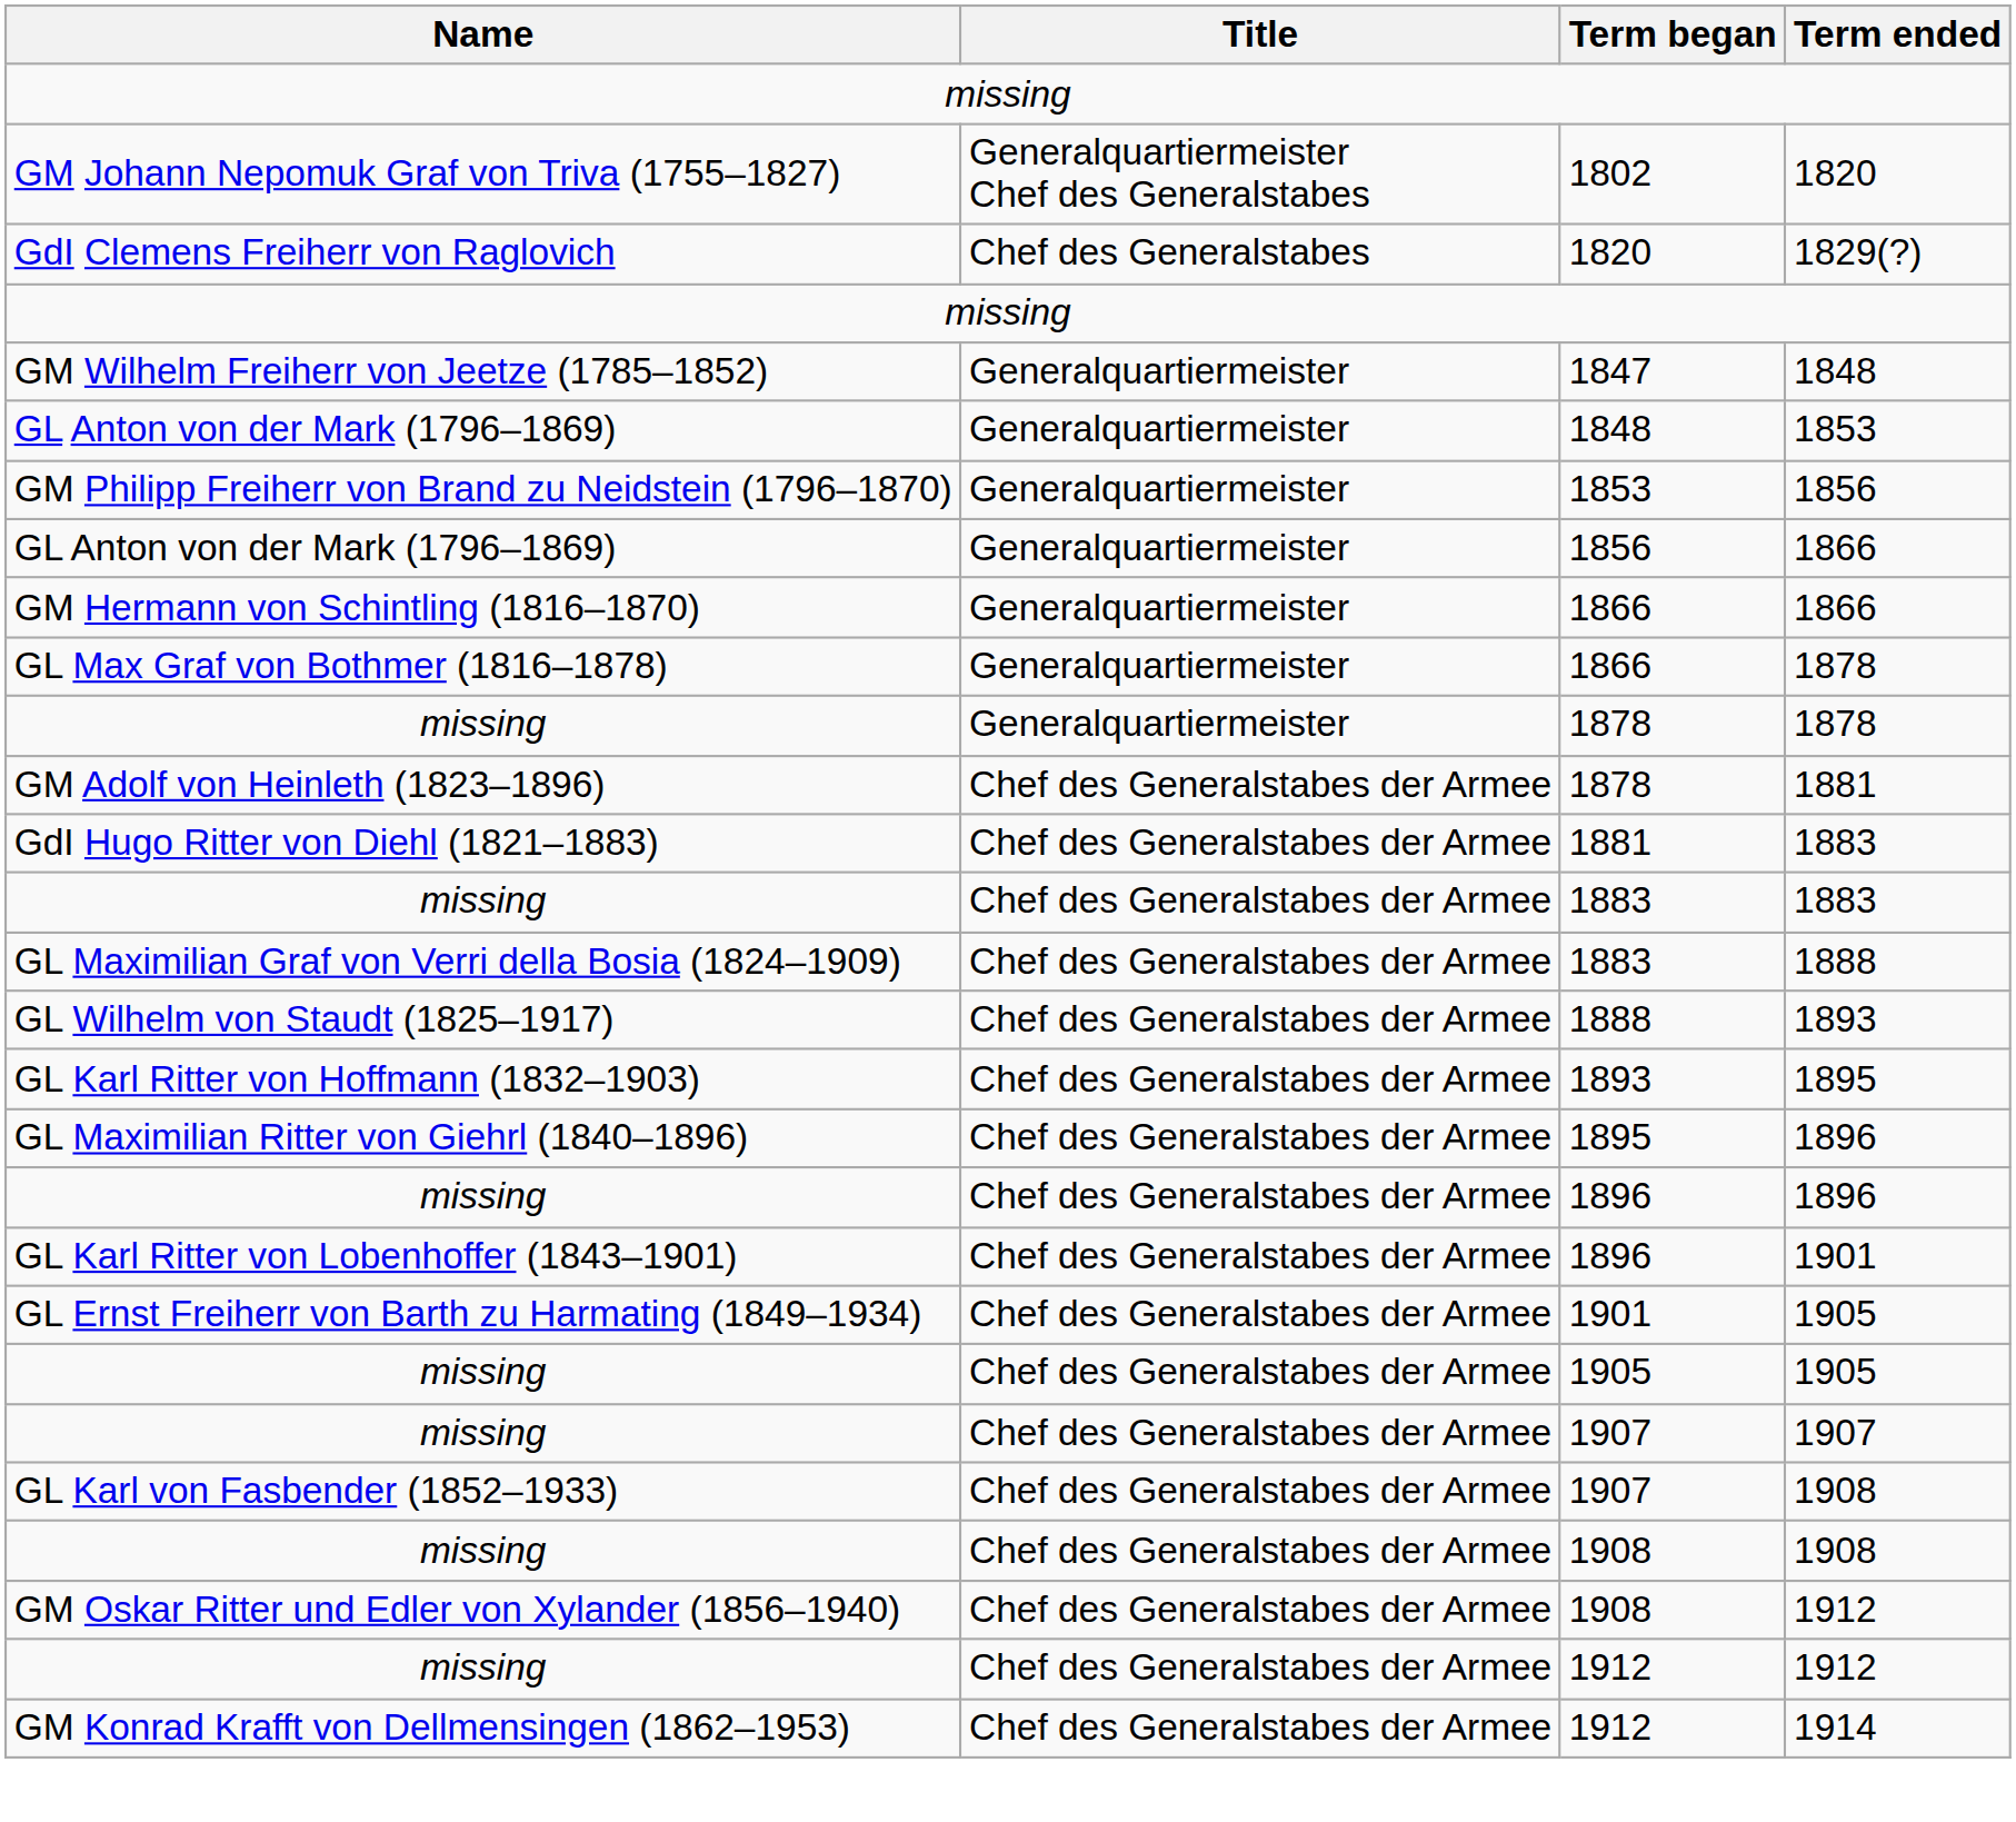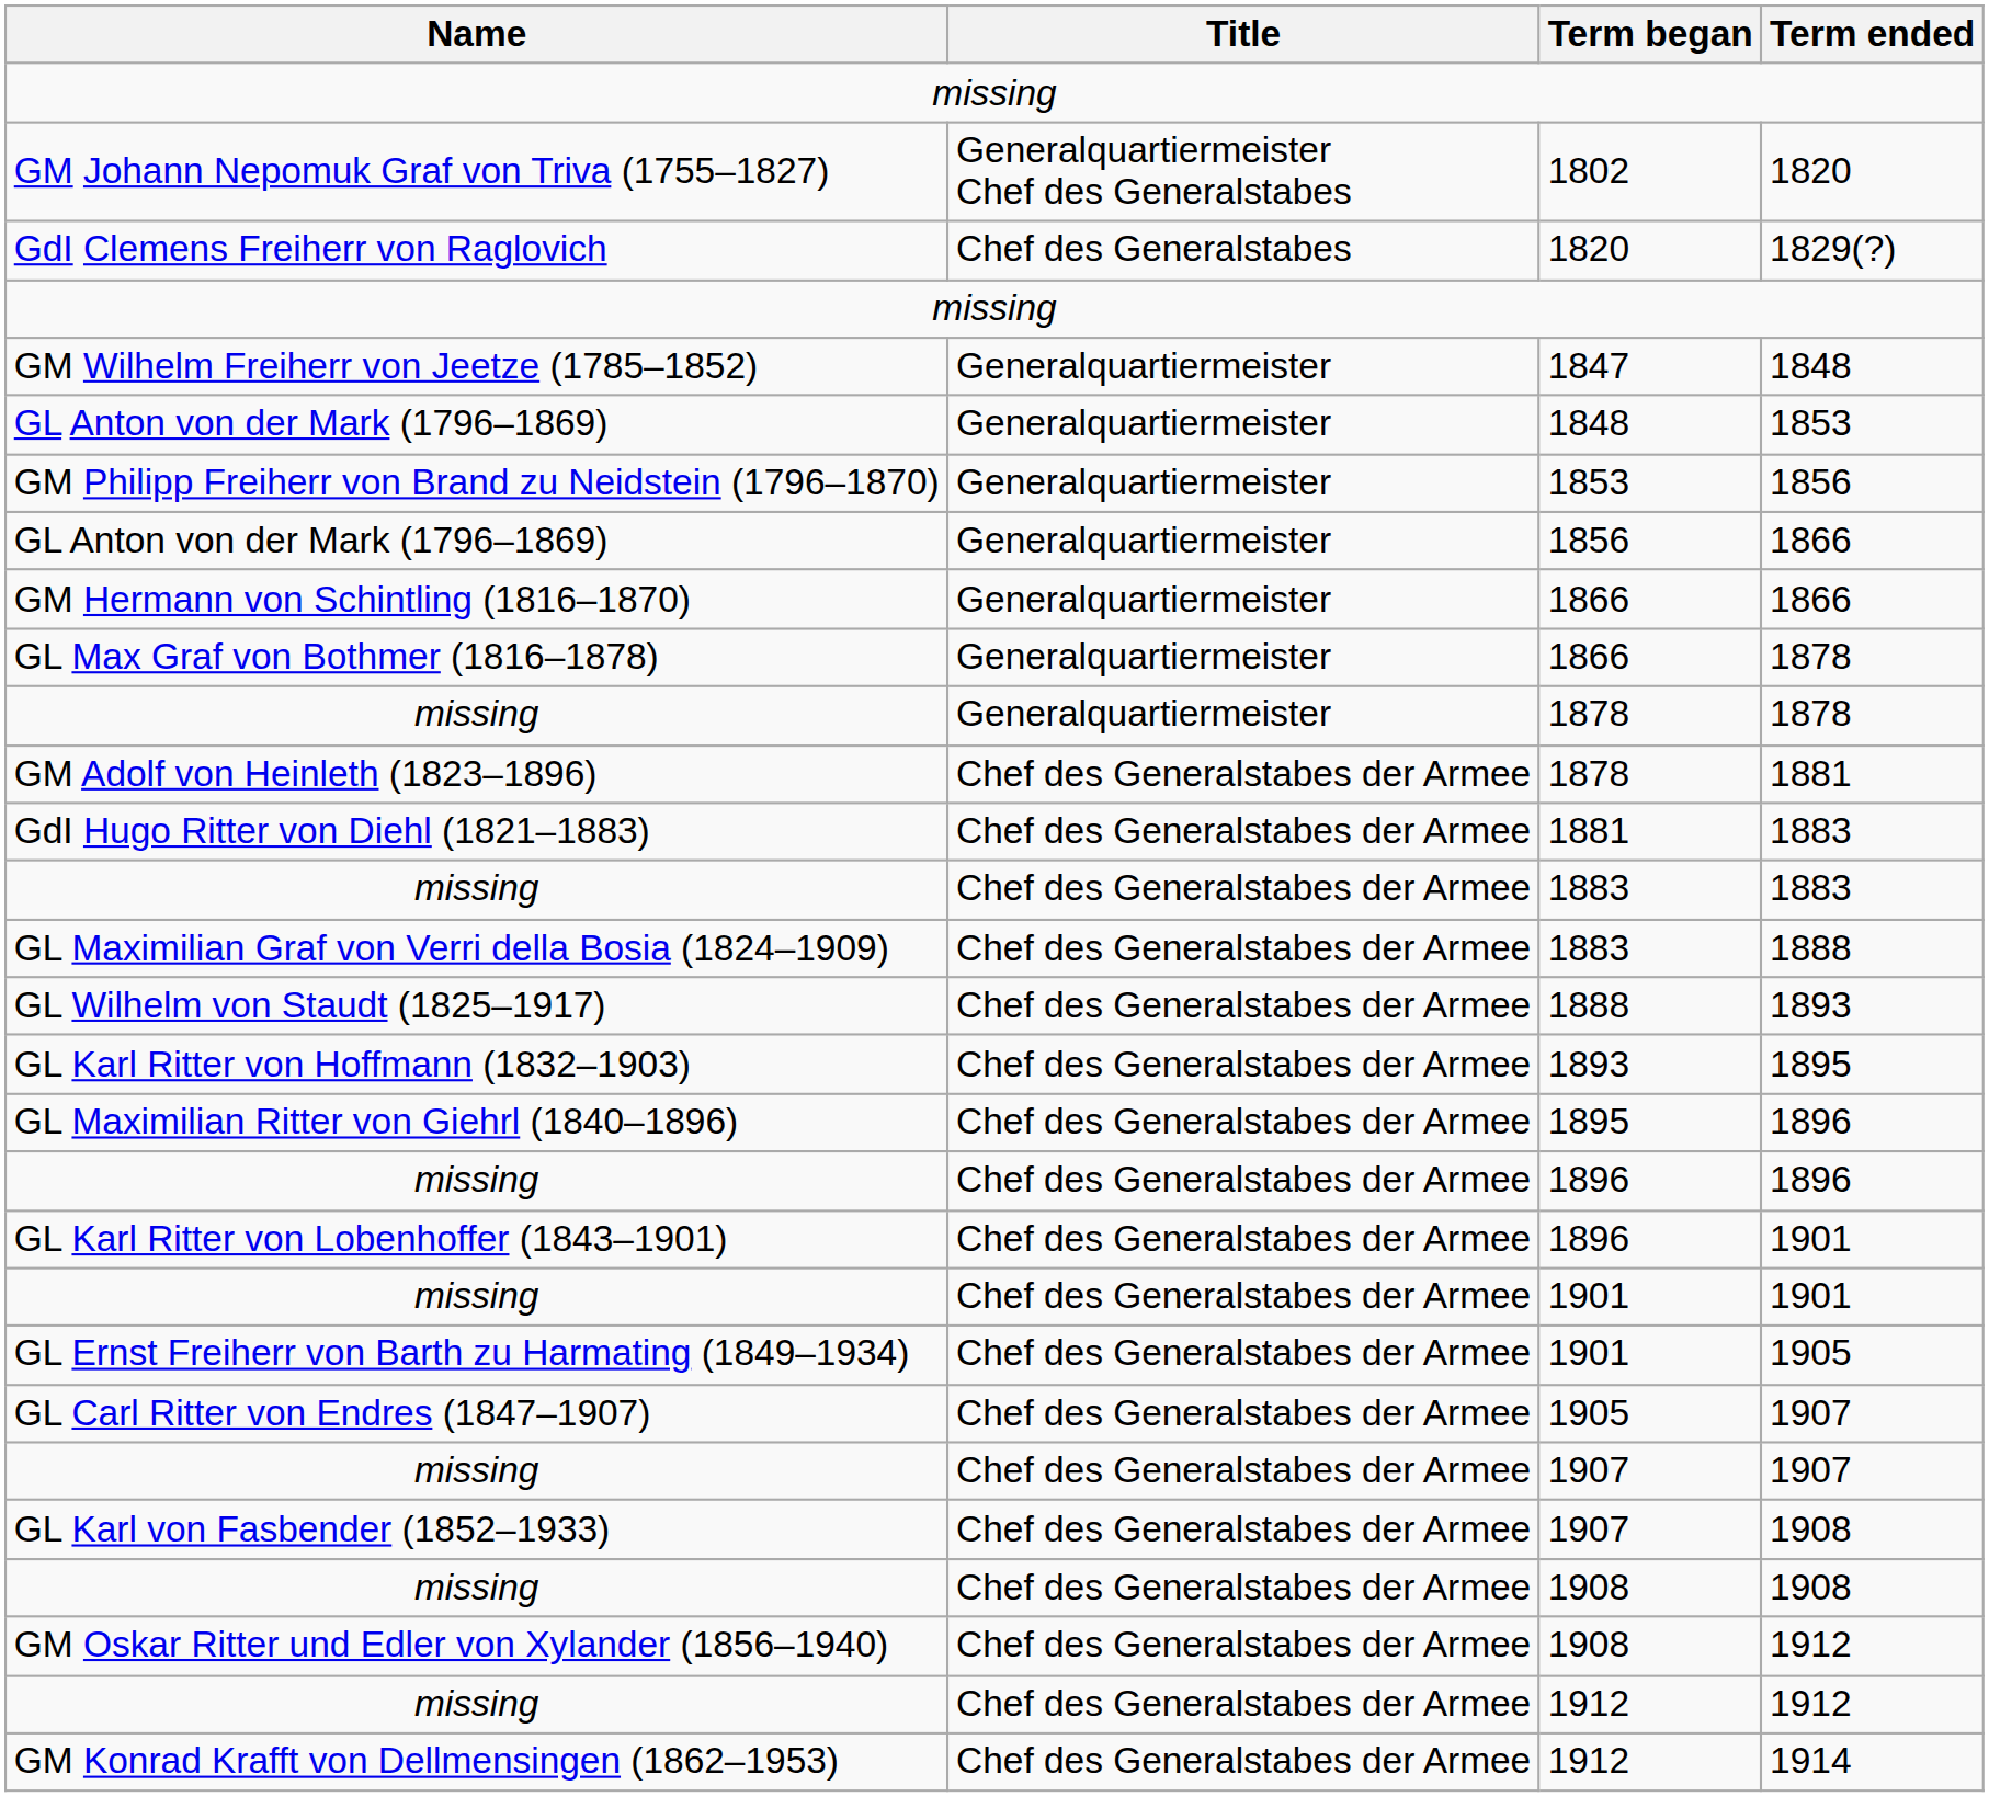 <table class="wikitable">
 <tr>
 <th>Name</th>
 <th>Title</th>
 <th>Term began</th>
 <th>Term ended</th>
 </tr>
 <tr>
 <td colspan="4" align="center"><em>missing</em></td>
 </tr>
 <tr>
 <td><a href='#'>GM</a> <a href='#'>Johann Nepomuk Graf von Triva</a> (1755–1827)</td>
 <td>Generalquartiermeister<br>Chef des Generalstabes</td>
 <td>1802</td>
 <td>1820</td>
 </tr>
 <tr>
 <td><a href='#'>GdI</a> <a href='#'>Clemens Freiherr von Raglovich</a></td>
 <td>Chef des Generalstabes</td>
 <td>1820</td>
 <td>1829(?)</td>
 </tr>
 <tr>
 <td colspan="4" align="center"><em>missing</em></td>
 </tr>
 <tr>
 <td>GM <a href='#'>Wilhelm Freiherr von Jeetze</a> (1785–1852)</td>
 <td>Generalquartiermeister</td>
 <td>1847</td>
 <td>1848</td>
 </tr>
 <tr>
 <td><a href='#'>GL</a> <a href='#'>Anton von der Mark</a> (1796–1869)</td>
 <td>Generalquartiermeister</td>
 <td>1848</td>
 <td>1853</td>
 </tr>
 <tr>
 <td>GM <a href='#'>Philipp Freiherr von Brand zu Neidstein</a> (1796–1870)</td>
 <td>Generalquartiermeister</td>
 <td>1853</td>
 <td>1856</td>
 </tr>
 <tr>
 <td>GL Anton von der Mark (1796–1869)</td>
 <td>Generalquartiermeister</td>
 <td>1856</td>
 <td>1866</td>
 </tr>
 <tr>
 <td>GM <a href='#'>Hermann von Schintling</a> (1816–1870)</td>
 <td>Generalquartiermeister</td>
 <td>1866</td>
 <td>1866</td>
 </tr>
 <tr>
 <td>GL <a href='#'>Max Graf von Bothmer</a> (1816–1878)</td>
 <td>Generalquartiermeister</td>
 <td>1866</td>
 <td>1878</td>
 </tr>
 <tr>
 <td align="center"><em>missing</em></td>
 <td>Generalquartiermeister</td>
 <td>1878</td>
 <td>1878</td>
 </tr>
 <tr>
 <td>GM <a href='#'>Adolf von Heinleth</a> (1823–1896)</td>
 <td>Chef des Generalstabes der Armee</td>
 <td>1878</td>
 <td>1881</td>
 </tr>
 <tr>
 <td>GdI <a href='#'>Hugo Ritter von Diehl</a> (1821–1883)</td>
 <td>Chef des Generalstabes der Armee</td>
 <td>1881</td>
 <td>1883</td>
 </tr>
 <tr>
 <td align="center"><em>missing</em></td>
 <td>Chef des Generalstabes der Armee</td>
 <td>1883</td>
 <td>1883</td>
 </tr>
 <tr>
 <td>GL <a href='#'>Maximilian Graf von Verri della Bosia</a> (1824–1909)</td>
 <td>Chef des Generalstabes der Armee</td>
 <td>1883</td>
 <td>1888</td>
 </tr>
 <tr>
 <td>GL <a href='#'>Wilhelm von Staudt</a> (1825–1917)</td>
 <td>Chef des Generalstabes der Armee</td>
 <td>1888</td>
 <td>1893</td>
 </tr>
 <tr>
 <td>GL <a href='#'>Karl Ritter von Hoffmann</a> (1832–1903)</td>
 <td>Chef des Generalstabes der Armee</td>
 <td>1893</td>
 <td>1895</td>
 </tr>
 <tr>
 <td>GL <a href='#'>Maximilian Ritter von Giehrl</a> (1840–1896)</td>
 <td>Chef des Generalstabes der Armee</td>
 <td>1895</td>
 <td>1896</td>
 </tr>
 <tr>
 <td align="center"><em>missing</em></td>
 <td>Chef des Generalstabes der Armee</td>
 <td>1896</td>
 <td>1896</td>
 </tr>
 <tr>
 <td>GL <a href='#'>Karl Ritter von Lobenhoffer</a> (1843–1901)</td>
 <td>Chef des Generalstabes der Armee</td>
 <td>1896</td>
 <td>1901</td>
 </tr>
 <tr>
+<td align="center"><em>missing</em></td>
+<td>Chef des Generalstabes der Armee</td>
+<td>1901</td>
+<td>1901</td>
+</tr>
+<tr>
 <td>GL <a href='#'>Ernst Freiherr von Barth zu Harmating</a> (1849–1934)</td>
 <td>Chef des Generalstabes der Armee</td>
 <td>1901</td>
 <td>1905</td>
 </tr>
 <tr>
-<td align="center"><em>missing</em></td>
+<td>GL <a href='#'>Carl Ritter von Endres</a> (1847–1907)</td>
 <td>Chef des Generalstabes der Armee</td>
 <td>1905</td>
-<td>1905</td>
+<td>1907</td>
 </tr>
 <tr>
 <td align="center"><em>missing</em></td>
 <td>Chef des Generalstabes der Armee</td>
 <td>1907</td>
 <td>1907</td>
 </tr>
 <tr>
 <td>GL <a href='#'>Karl von Fasbender</a> (1852–1933)</td>
 <td>Chef des Generalstabes der Armee</td>
 <td>1907</td>
 <td>1908</td>
 </tr>
 <tr>
 <td align="center"><em>missing</em></td>
 <td>Chef des Generalstabes der Armee</td>
 <td>1908</td>
 <td>1908</td>
 </tr>
 <tr>
 <td>GM <a href='#'>Oskar Ritter und Edler von Xylander</a> (1856–1940)</td>
 <td>Chef des Generalstabes der Armee</td>
 <td>1908</td>
 <td>1912</td>
 </tr>
 <tr>
 <td align="center"><em>missing</em></td>
 <td>Chef des Generalstabes der Armee</td>
 <td>1912</td>
 <td>1912</td>
 </tr>
 <tr>
 <td>GM <a href='#'>Konrad Krafft von Dellmensingen</a> (1862–1953)</td>
 <td>Chef des Generalstabes der Armee</td>
 <td>1912</td>
 <td>1914</td>
 </tr>
 </table>
